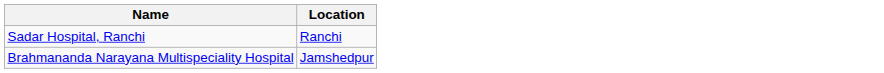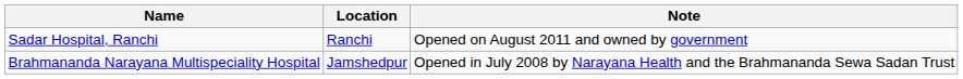 <table class="wikitable sortable">
 <tr>
 <th>Name</th>
 <th>Location</th>
+<th>Note</th>
 </tr>
 <tr>
 <td><a href='#'>Sadar Hospital, Ranchi</a></td>
 <td><a href='#'>Ranchi</a></td>
+<td>Opened on August 2011 and owned by <a href='#'>government</a></td>
 </tr>
 <tr>
 <td><a href='#'>Brahmananda Narayana Multispeciality Hospital</a></td>
 <td><a href='#'>Jamshedpur</a></td>
+<td>Opened in July 2008 by <a href='#'>Narayana Health</a> and the Brahmananda Sewa Sadan Trust</td>
 </tr>
 </table>
